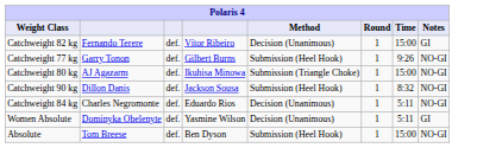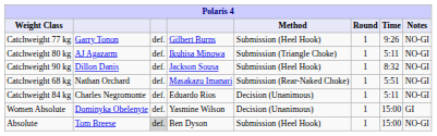 <table class="wikitable" style="font-size: 80%;">
 <tr>
 <th colspan="8" style="background-color: #ccf; color: #000080; text-align: center;"><strong>Polaris 4</strong></th>
 </tr>
 <tr>
 <th colspan="1" style="background-color: #E6E8FA; color: #000000; text-align: center;">Weight Class</th>
 <th colspan="1" style="background-color: #E6E8FA; color: #000000; text-align: center;"></th>
 <th colspan="1" style="background-color: #E6E8FA; color: #000000; text-align: center;"></th>
 <th colspan="1" style="background-color: #E6E8FA; color: #000000; text-align: center;"></th>
 <th colspan="1" style="background-color: #E6E8FA; color: #000000; text-align: center;">Method</th>
 <th colspan="1" style="background-color: #E6E8FA; color: #000000; text-align: center;">Round</th>
 <th colspan="1" style="background-color: #E6E8FA; color: #000000; text-align: center;">Time</th>
 <th colspan="1" style="background-color: #E6E8FA; color: #000000; text-align: center;">Notes</th>
-</tr>
-<tr>
-<td>Catchweight 82 kg</td>
-<td> <a href='#'>Fernando Terere</a></td>
-<td>def.</td>
-<td> <a href='#'>Vítor Ribeiro</a></td>
-<td>Decision (Unanimous)</td>
-<td align=center>1</td>
-<td align=center>15:00</td>
-<td>GI</td>
 </tr>
 <tr>
 <td>Catchweight 77 kg</td>
 <td> <a href='#'>Garry Tonon</a></td>
 <td>def.</td>
 <td> <a href='#'>Gilbert Burns</a></td>
 <td>Submission (Heel Hook)</td>
 <td align=center>1</td>
 <td align=center>9:26</td>
 <td>NO-GI</td>
 </tr>
 <tr>
 <td>Catchweight 80 kg</td>
 <td> <a href='#'>AJ Agazarm</a></td>
 <td>def.</td>
 <td> <a href='#'>Ikuhisa Minowa</a></td>
 <td>Submission (Triangle Choke)</td>
 <td align=center>1</td>
-<td align=center>15:00</td>
+<td align=center>5:11</td>
 <td>NO-GI</td>
 </tr>
 <tr>
 <td>Catchweight 90 kg</td>
 <td> <a href='#'>Dillon Danis</a></td>
 <td>def.</td>
 <td> <a href='#'>Jackson Sousa</a></td>
 <td>Submission (Heel Hook)</td>
 <td align=center>1</td>
 <td align=center>8:32</td>
+<td>NO-GI</td>
+</tr>
+<tr>
+<td>Catchweight 68 kg</td>
+<td> Nathan Orchard</td>
+<td>def.</td>
+<td> <a href='#'>Masakazu Imanari</a></td>
+<td>Submission (Rear-Naked Choke)</td>
+<td align=center>1</td>
+<td align=center>5:51</td>
 <td>NO-GI</td>
 </tr>
 <tr>
 <td>Catchweight 84 kg</td>
 <td> Charles Negromonte</td>
 <td>def.</td>
 <td> Eduardo Rios</td>
 <td>Decision (Unanimous)</td>
 <td align=center>1</td>
 <td align=center>5:11</td>
 <td>NO-GI</td>
 </tr>
 <tr>
 <td>Women Absolute</td>
 <td> <a href='#'>Dominyka Obelenyte</a></td>
 <td>def.</td>
 <td> Yasmine Wilson</td>
 <td>Decision (Unanimous)</td>
 <td align=center>1</td>
-<td align=center>5:11</td>
+<td align=center>15:00</td>
 <td>GI</td>
 </tr>
 <tr>
 <td>Absolute</td>
 <td> <a href='#'>Tom Breese</a></td>
-<td>def.</td>
+<td style="background: lightgrey;">def.</td>
 <td> Ben Dyson</td>
 <td>Submission (Heel Hook)</td>
 <td align=center>1</td>
 <td align=center>15:00</td>
 <td>NO-GI</td>
 </tr>
 </table>
